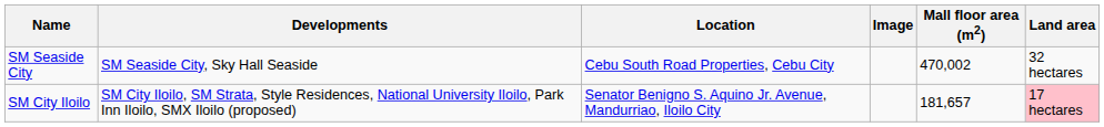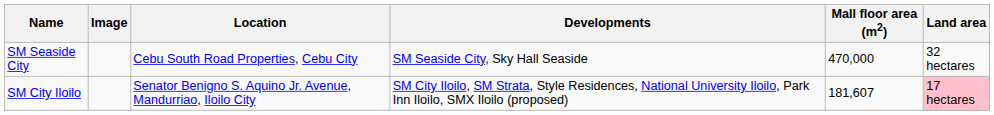 <table class="wikitable sortable">
 <tr>
 <th>Name</th>
+<th>Image</th>
+<th>Location</th>
 <th>Developments</th>
-<th>Location</th>
-<th>Image</th>
 <th>Mall floor area (m<sup>2</sup>)</th>
 <th>Land area</th>
 </tr>
 <tr>
 <td><a href='#'>SM Seaside City</a></td>
+<td></td>
+<td><a href='#'>Cebu South Road Properties</a>, <a href='#'>Cebu City</a></td>
 <td><a href='#'>SM Seaside City</a>, Sky Hall Seaside</td>
-<td><a href='#'>Cebu South Road Properties</a>, <a href='#'>Cebu City</a></td>
-<td></td>
-<td>470,002</td>
+<td>470,000</td>
 <td>32 hectares</td>
 </tr>
 <tr>
 <td><a href='#'>SM City Iloilo</a></td>
+<td></td>
+<td><a href='#'>Senator Benigno S. Aquino Jr. Avenue</a>, <a href='#'>Mandurriao</a>, <a href='#'>Iloilo City</a></td>
 <td><a href='#'>SM City Iloilo</a>, <a href='#'>SM Strata</a>, Style Residences, <a href='#'>National University Iloilo</a>, Park Inn Iloilo, SMX Iloilo (proposed)</td>
-<td><a href='#'>Senator Benigno S. Aquino Jr. Avenue</a>, <a href='#'>Mandurriao</a>, <a href='#'>Iloilo City</a></td>
-<td></td>
-<td>181,657</td>
+<td>181,607</td>
 <td style="background: pink;">17 hectares</td>
 </tr>
 </table>
